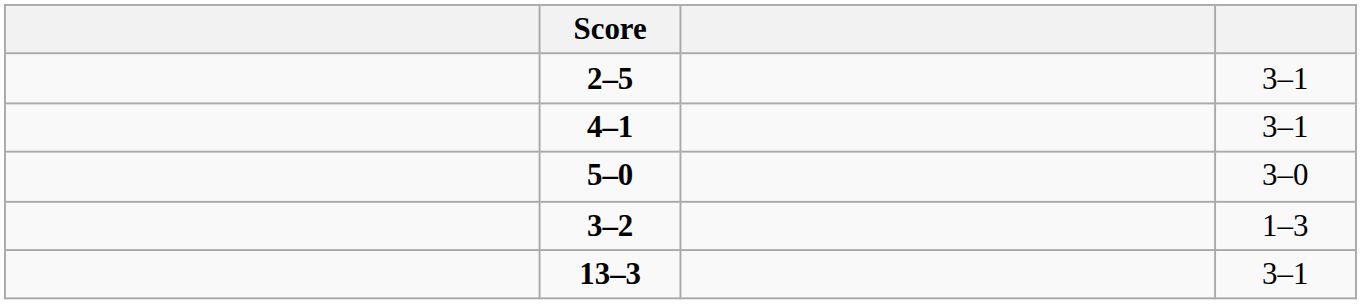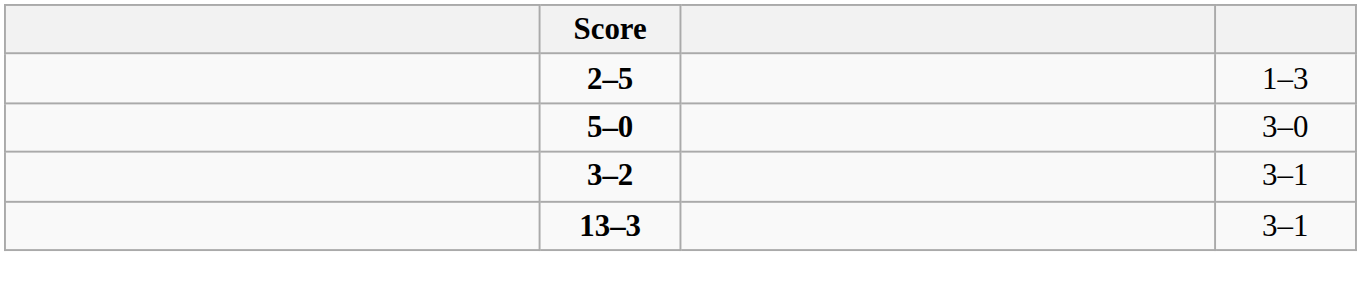 <table class="wikitable" style="text-align: center; ">
 <tr>
 <th align="right" width="270"></th>
 <th width="65">Score</th>
 <th align="left" width="270"></th>
 <th width="65"></th>
 </tr>
 <tr>
 <td align="left"></td>
 <td><strong>2–5</strong></td>
 <td align="left"><strong></strong></td>
-<td>3–1 <strong></strong></td>
-</tr>
-<tr>
-<td align="left"><strong></strong></td>
-<td><strong>4–1</strong></td>
-<td align="left"></td>
-<td>3–1 <strong></strong></td>
+<td>1–3 <strong></strong></td>
 </tr>
 <tr>
 <td align="left"><strong></strong></td>
 <td><strong>5–0</strong></td>
 <td align="left"></td>
 <td>3–0 <strong></strong></td>
 </tr>
 <tr>
 <td align="left"><strong></strong></td>
 <td><strong>3–2</strong></td>
 <td align="left"></td>
-<td>1–3 <strong></strong></td>
+<td>3–1 <strong></strong></td>
 </tr>
 <tr>
 <td align="left"><strong></strong></td>
 <td><strong>13–3</strong></td>
 <td align="left"></td>
 <td>3–1 <strong></strong></td>
 </tr>
 </table>
